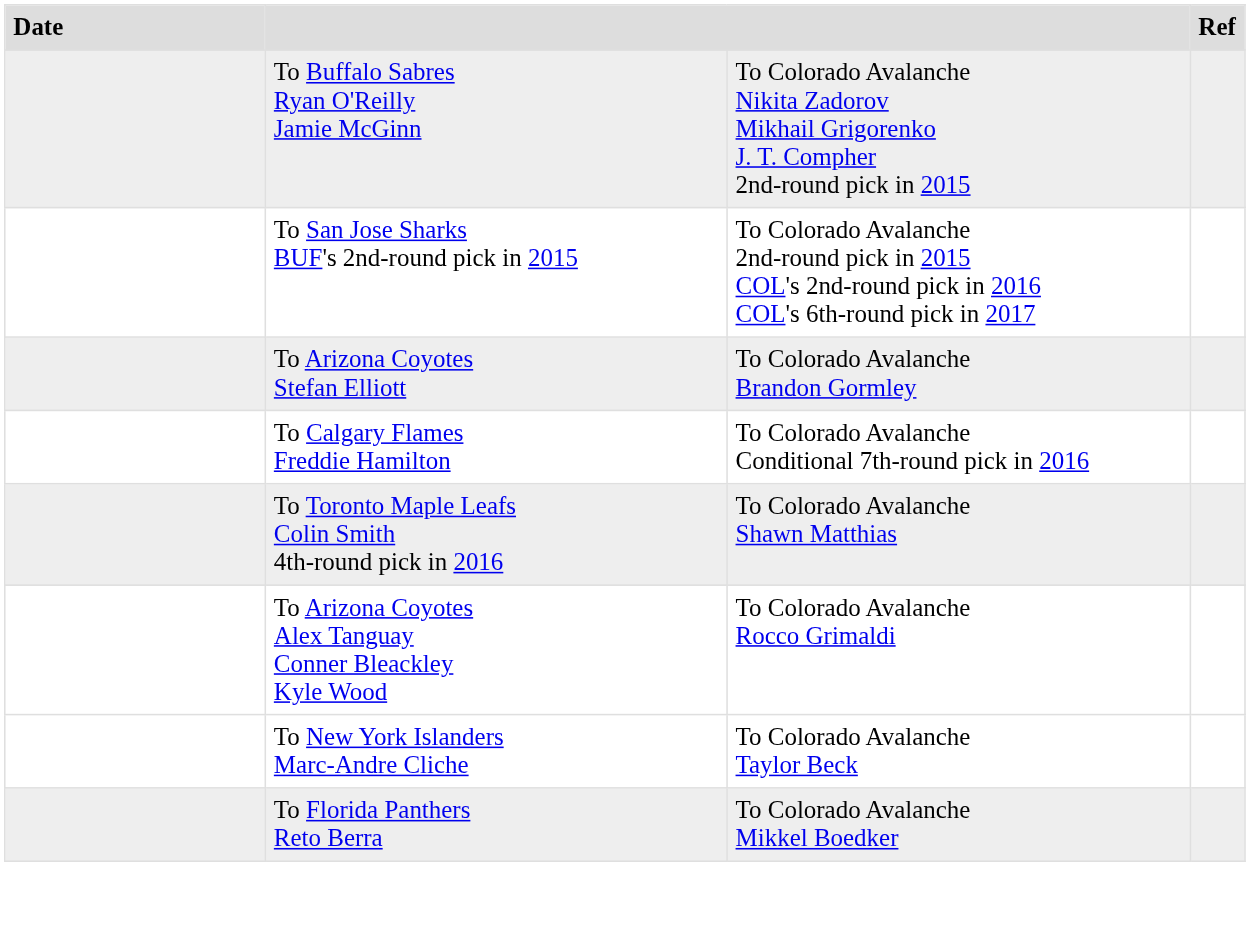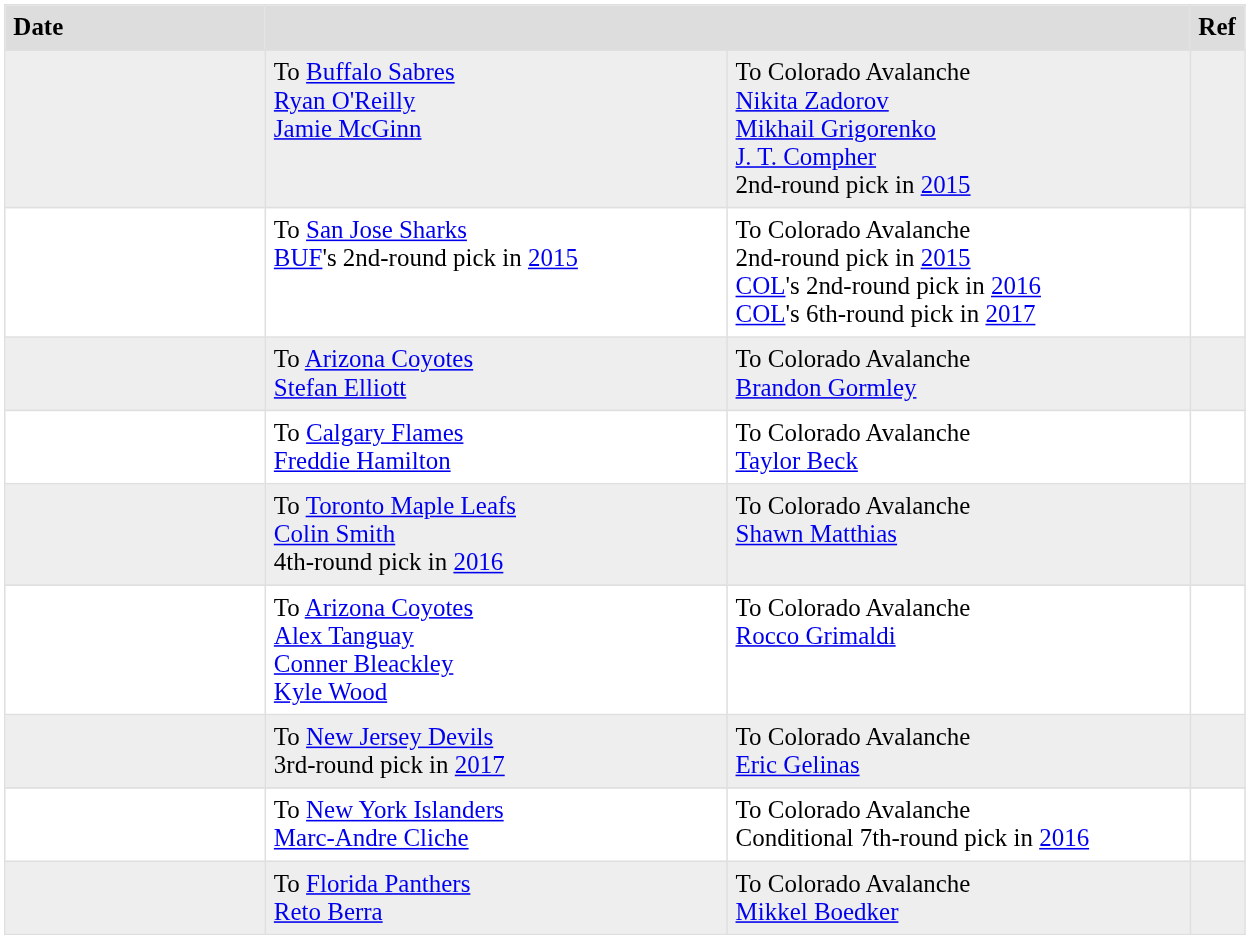 <table border=1 style="border-collapse:collapse" bordercolor="#DFDFDF" cellpadding="5" width=90%>
 <tr bgcolor="#dddddd">
 <td><strong>Date</strong></td>
 <th colspan="2"></th>
 <th><strong>Ref</strong></th>
 </tr>
 <tr bgcolor="eeeeee">
 <td style="width:22%;"></td>
 <td style="width:39%;" valign="top">To <a href='#'>Buffalo Sabres</a><br><a href='#'>Ryan O'Reilly</a><br><a href='#'>Jamie McGinn</a></td>
 <td style="width:39%;" valign="top">To Colorado Avalanche<br><a href='#'>Nikita Zadorov</a><br><a href='#'>Mikhail Grigorenko</a><br><a href='#'>J. T. Compher</a><br>2nd-round pick in <a href='#'>2015</a></td>
 <td></td>
 </tr>
 <tr>
 <td style="width:22%;"></td>
 <td style="width:39%;" valign="top">To <a href='#'>San Jose Sharks</a><br><a href='#'>BUF</a>'s 2nd-round pick in <a href='#'>2015</a></td>
 <td style="width:39%;" valign="top">To Colorado Avalanche<br>2nd-round pick in <a href='#'>2015</a><br><a href='#'>COL</a>'s 2nd-round pick in <a href='#'>2016</a><br><a href='#'>COL</a>'s 6th-round pick in <a href='#'>2017</a></td>
 <td></td>
 </tr>
 <tr bgcolor="eeeeee">
 <td style="width:22%;"></td>
 <td style="width:39%;" valign="top">To <a href='#'>Arizona Coyotes</a><br><a href='#'>Stefan Elliott</a></td>
 <td style="width:39%;" valign="top">To Colorado Avalanche<br><a href='#'>Brandon Gormley</a></td>
 <td></td>
 </tr>
 <tr>
 <td style="width:22%;"></td>
 <td style="width:39%;" valign="top">To <a href='#'>Calgary Flames</a><br><a href='#'>Freddie Hamilton</a></td>
-<td style="width:39%;" valign="top">To Colorado Avalanche<br>Conditional 7th-round pick in <a href='#'>2016</a></td>
+<td style="width:39%;" valign="top">To Colorado Avalanche<br><a href='#'>Taylor Beck</a></td>
 <td></td>
 </tr>
 <tr bgcolor="eeeeee">
 <td style="width:22%;"></td>
 <td style="width:39%;" valign="top">To <a href='#'>Toronto Maple Leafs</a><br><a href='#'>Colin Smith</a><br>4th-round pick in <a href='#'>2016</a></td>
 <td style="width:39%;" valign="top">To Colorado Avalanche<br><a href='#'>Shawn Matthias</a></td>
 <td></td>
 </tr>
 <tr>
 <td style="width:22%;"></td>
 <td style="width:39%;" valign="top">To <a href='#'>Arizona Coyotes</a><br><a href='#'>Alex Tanguay</a><br><a href='#'>Conner Bleackley</a><br><a href='#'>Kyle Wood</a></td>
 <td style="width:39%;" valign="top">To Colorado Avalanche<br><a href='#'>Rocco Grimaldi</a></td>
 <td></td>
 </tr>
+<tr bgcolor="eeeeee">
+<td style="width:22%;"></td>
+<td style="width:39%;" valign="top">To <a href='#'>New Jersey Devils</a><br>3rd-round pick in <a href='#'>2017</a></td>
+<td style="width:39%;" valign="top">To Colorado Avalanche<br><a href='#'>Eric Gelinas</a></td>
+<td></td>
+</tr>
 <tr>
 <td style="width:22%;"></td>
 <td style="width:39%;" valign="top">To <a href='#'>New York Islanders</a><br><a href='#'>Marc-Andre Cliche</a></td>
-<td style="width:39%;" valign="top">To Colorado Avalanche<br><a href='#'>Taylor Beck</a></td>
+<td style="width:39%;" valign="top">To Colorado Avalanche<br>Conditional 7th-round pick in <a href='#'>2016</a></td>
 <td></td>
 </tr>
 <tr bgcolor="eeeeee">
 <td style="width:22%;"></td>
 <td style="width:39%;" valign="top">To <a href='#'>Florida Panthers</a><br><a href='#'>Reto Berra</a></td>
 <td style="width:39%;" valign="top">To Colorado Avalanche<br><a href='#'>Mikkel Boedker</a></td>
 <td></td>
 </tr>
 </table>
